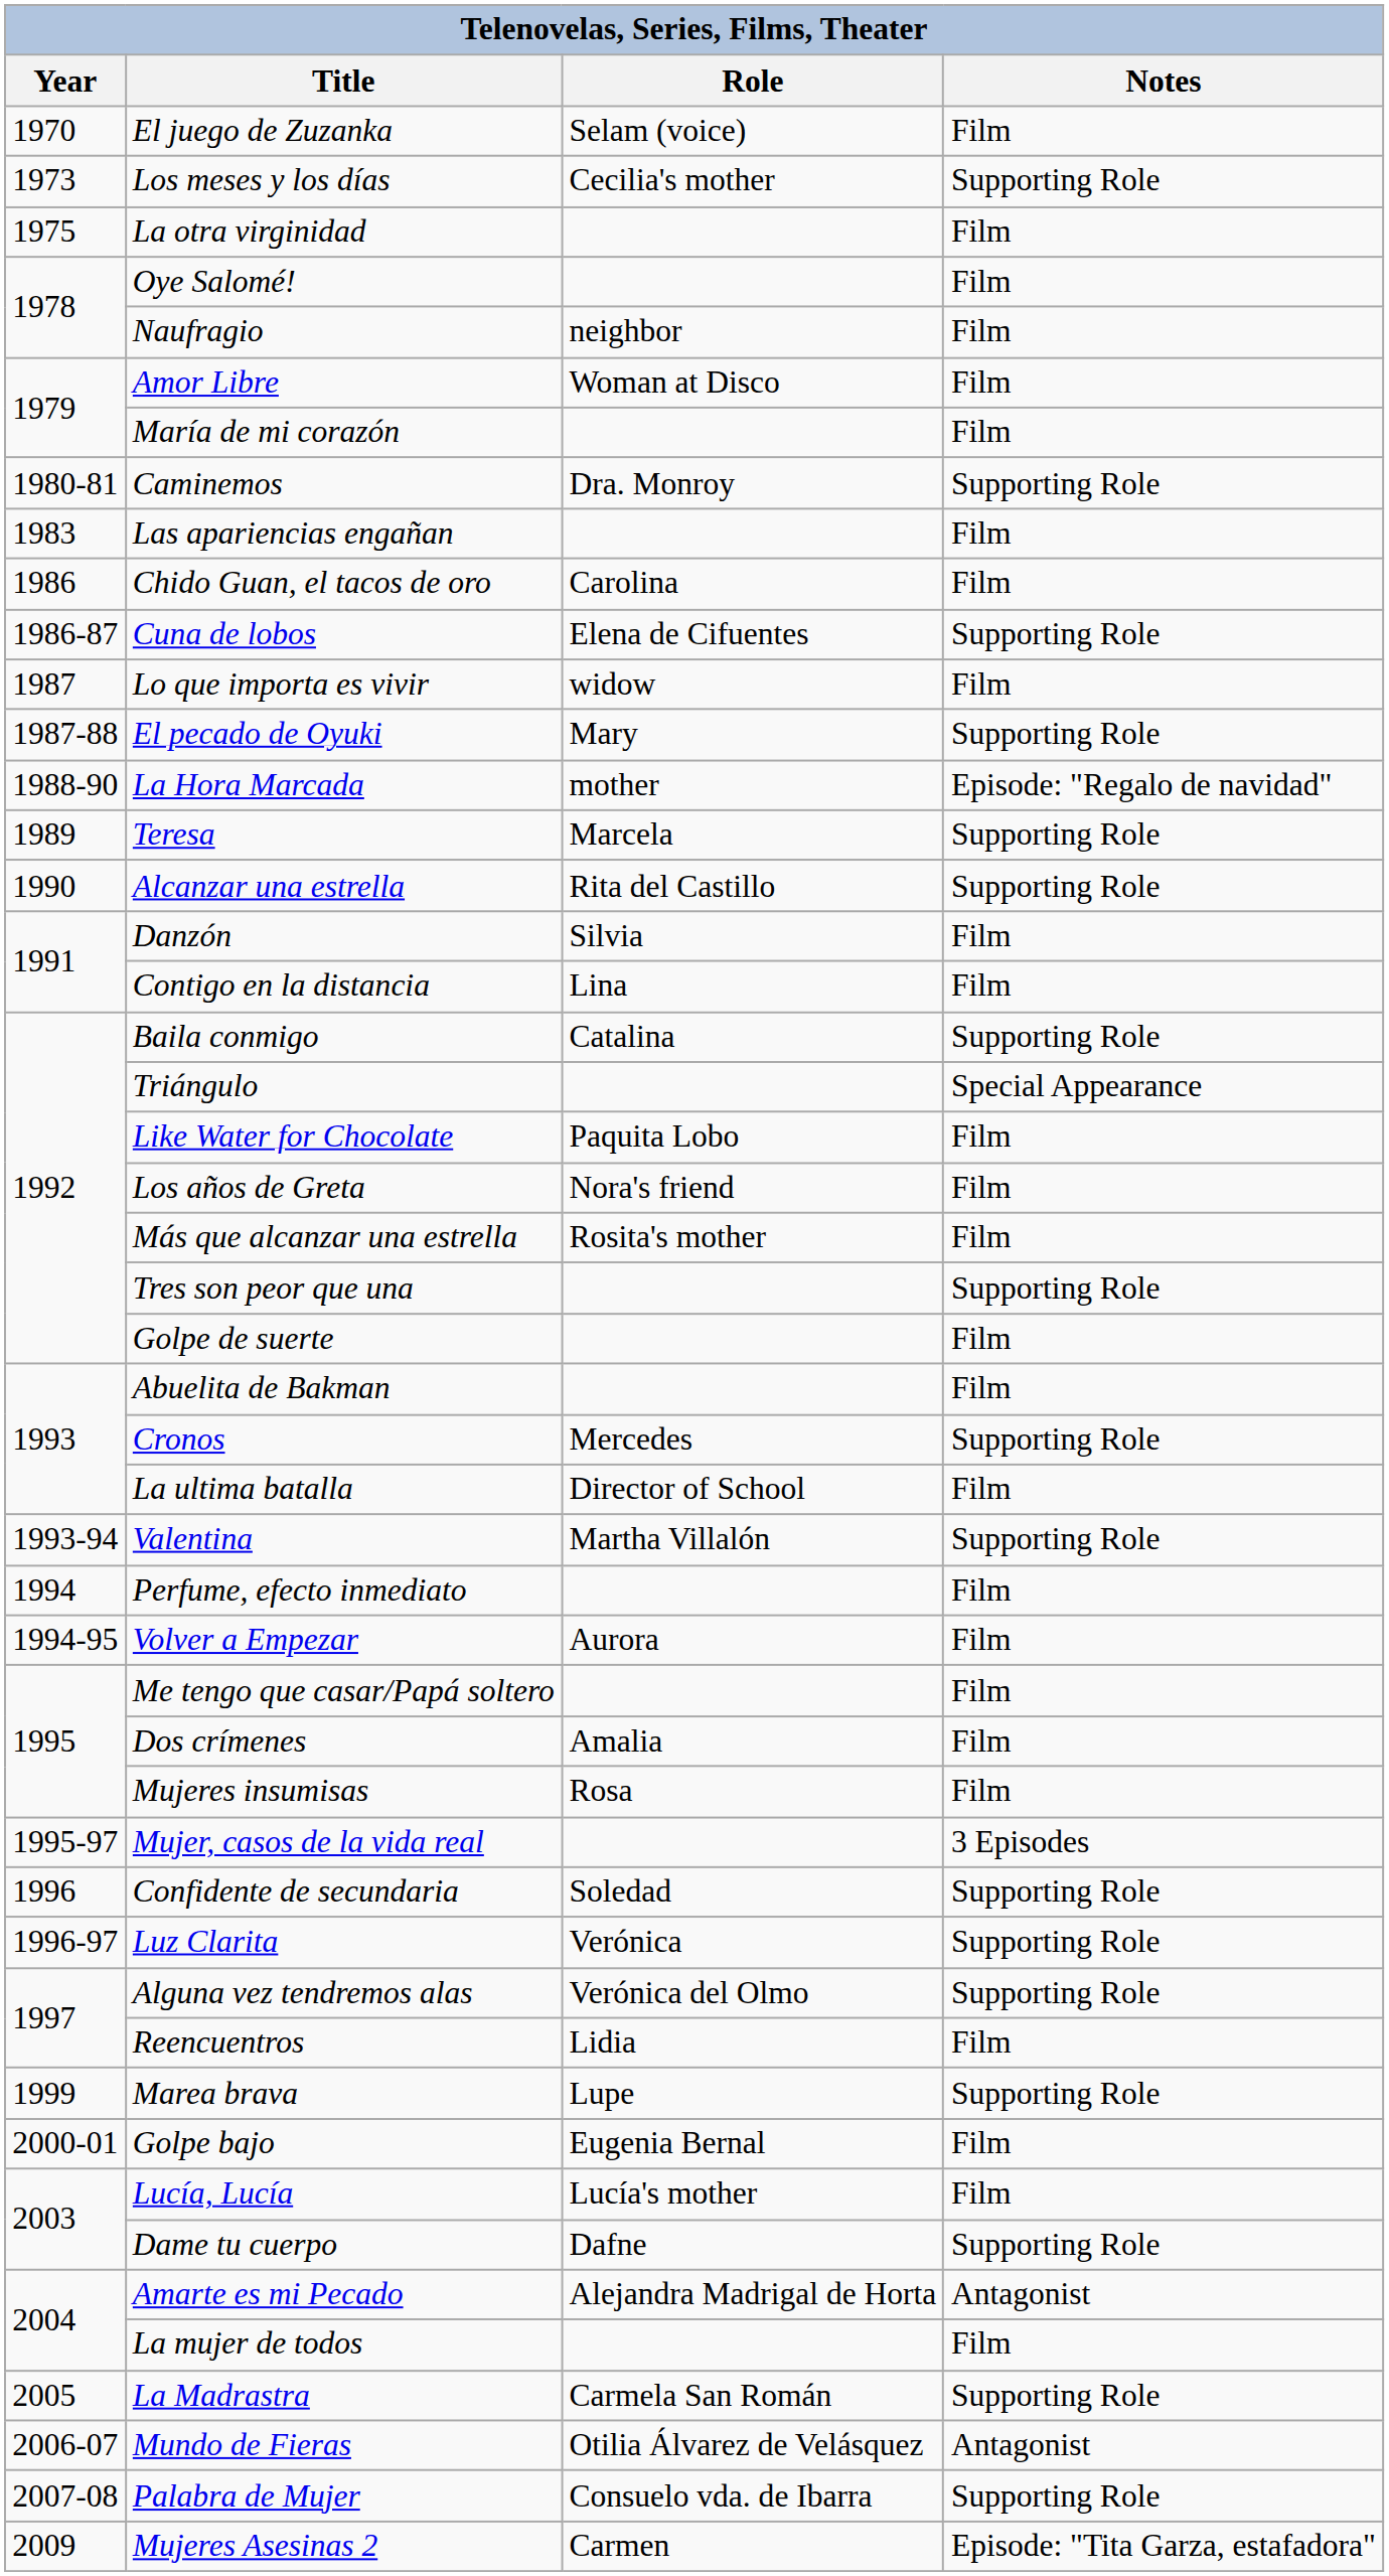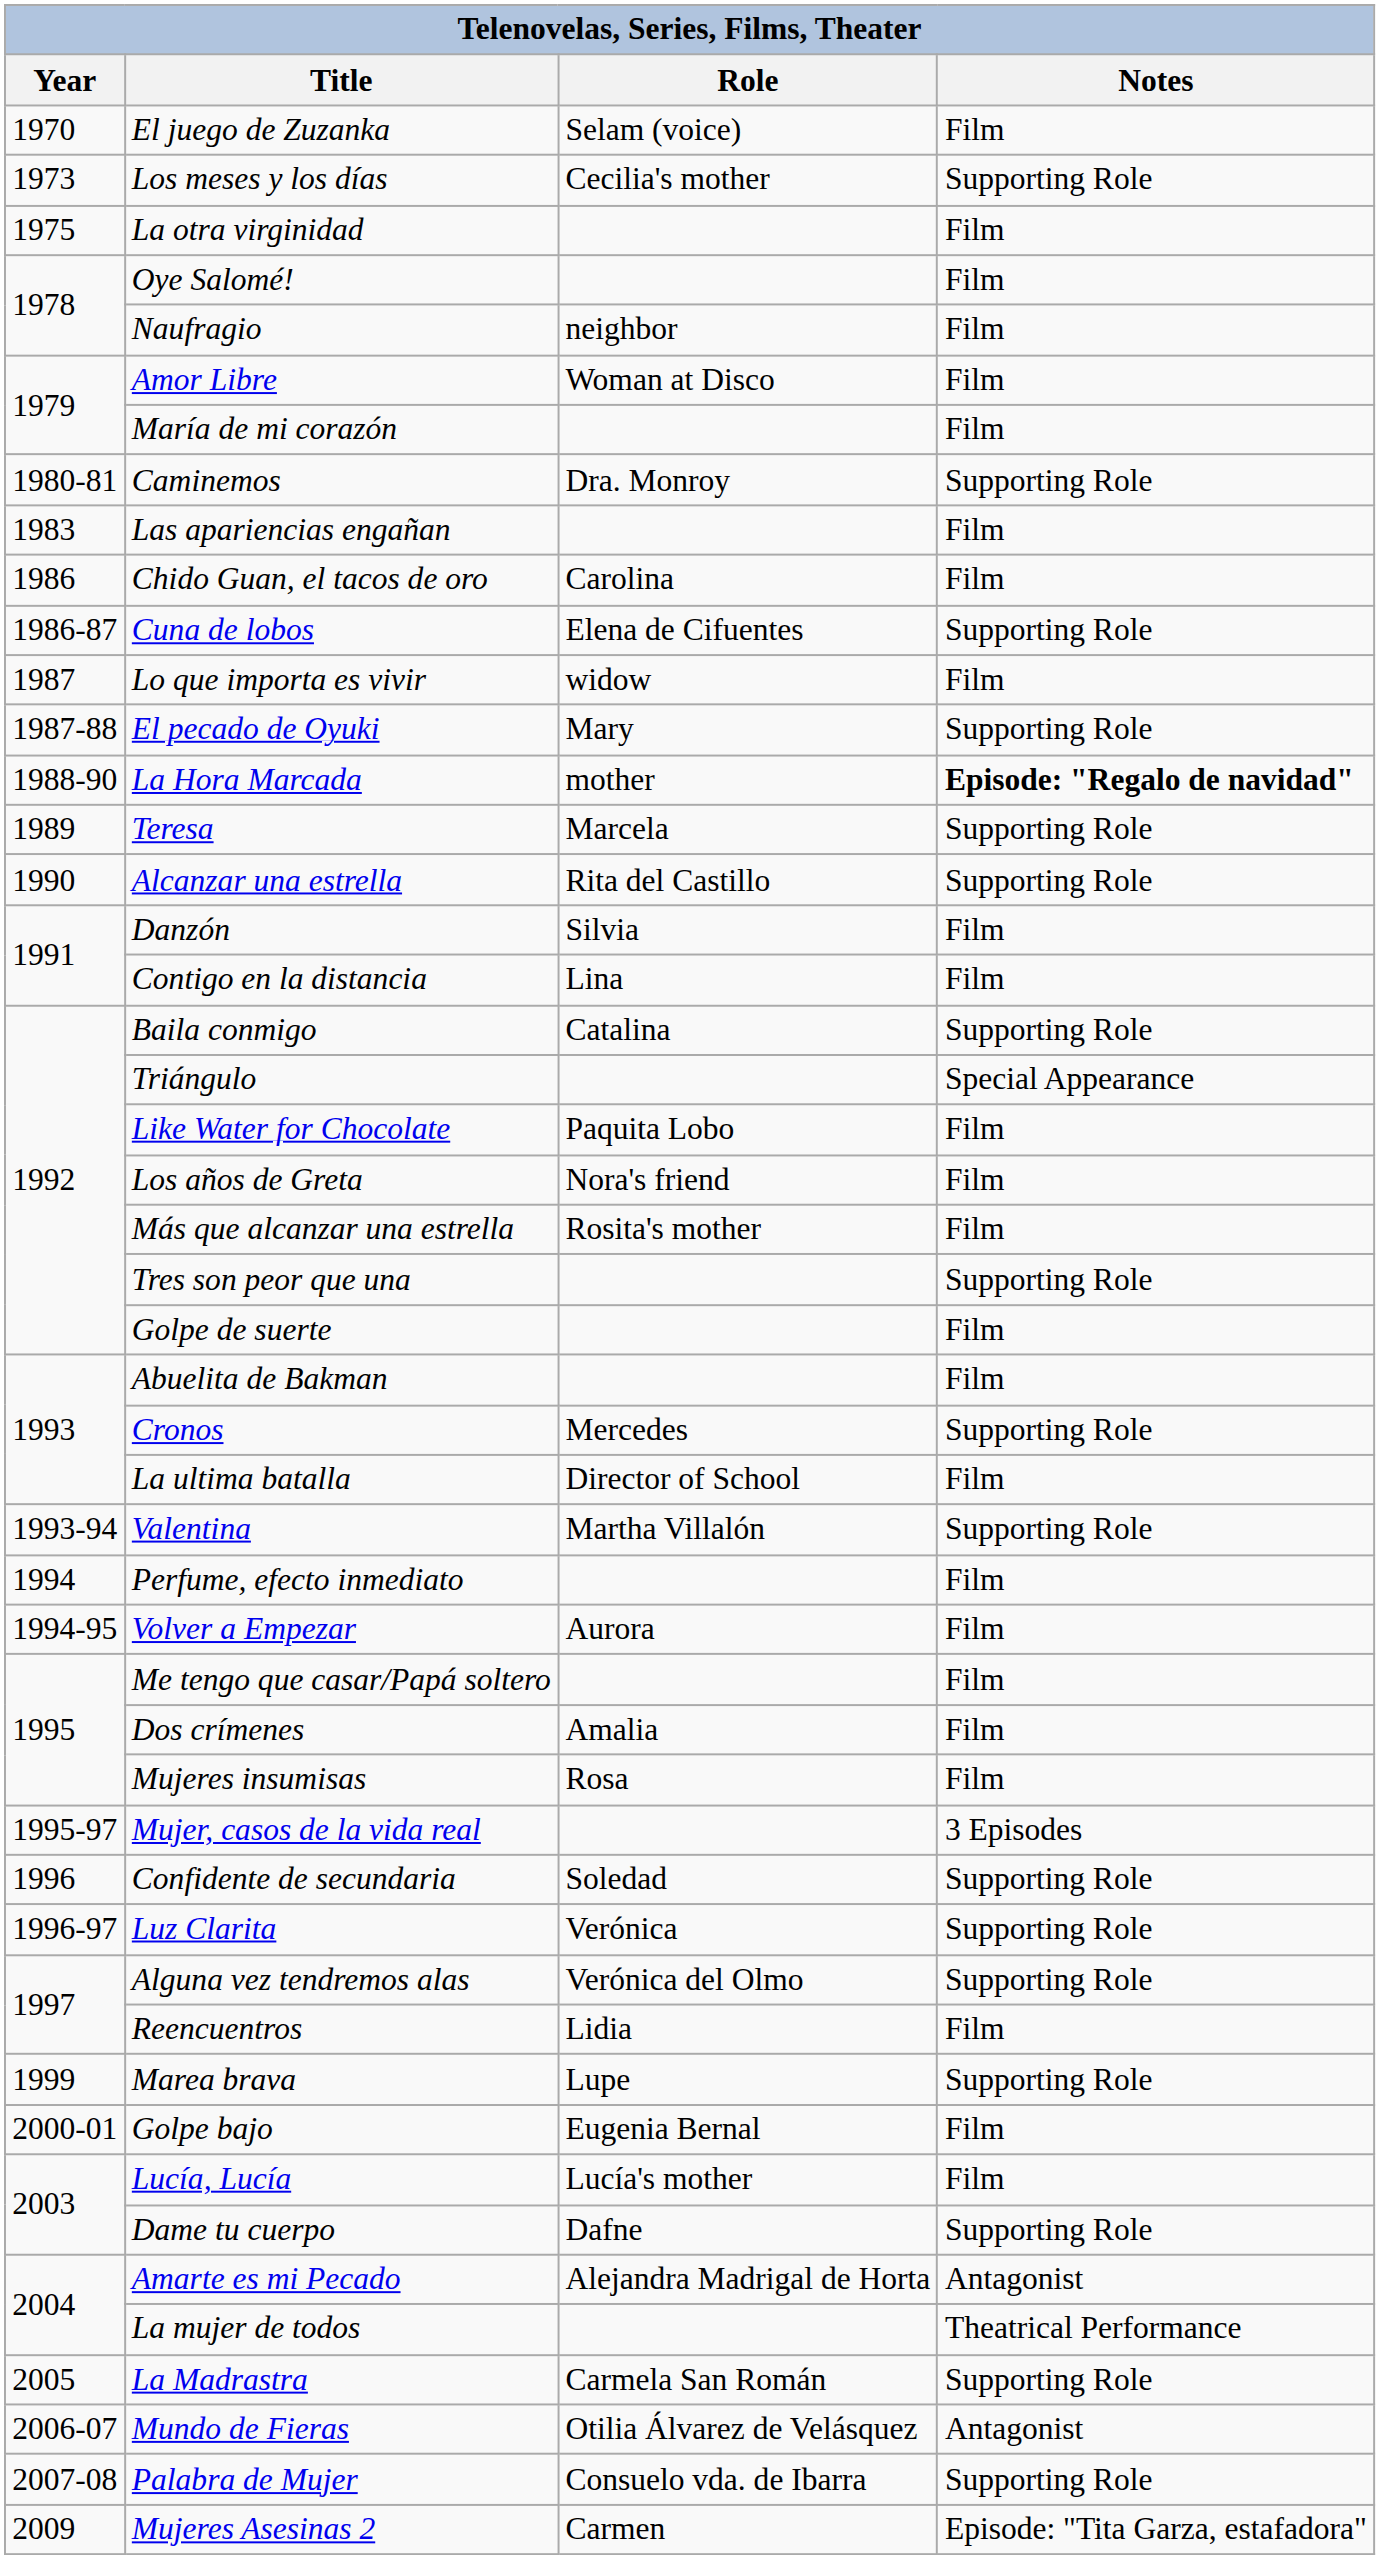 <table class="wikitable">
 <tr>
 <th colspan="5" style="background:LightSteelBlue;">Telenovelas, Series, Films, Theater</th>
 </tr>
 <tr>
 <th>Year</th>
 <th>Title</th>
 <th>Role</th>
 <th>Notes</th>
 </tr>
 <tr>
 <td>1970</td>
 <td><em>El juego de Zuzanka </em></td>
 <td>Selam (voice)</td>
 <td>Film</td>
 </tr>
 <tr>
 <td>1973</td>
 <td><em>Los meses y los días </em></td>
 <td>Cecilia's mother</td>
 <td>Supporting Role</td>
 </tr>
 <tr>
 <td>1975</td>
 <td><em>La otra virginidad </em></td>
 <td></td>
 <td>Film</td>
 </tr>
 <tr>
 <td rowspan=2>1978</td>
 <td><em>Oye Salomé! </em></td>
 <td></td>
 <td>Film</td>
 </tr>
 <tr>
 <td><em>Naufragio</em></td>
 <td>neighbor</td>
 <td>Film</td>
 </tr>
 <tr>
 <td rowspan=2>1979</td>
 <td><em><a href='#'>Amor Libre</a></em></td>
 <td>Woman at Disco</td>
 <td>Film</td>
 </tr>
 <tr>
 <td><em>María de mi corazón </em></td>
 <td></td>
 <td>Film</td>
 </tr>
 <tr>
 <td>1980-81</td>
 <td><em>Caminemos</em></td>
 <td>Dra. Monroy</td>
 <td>Supporting Role</td>
 </tr>
 <tr>
 <td>1983</td>
 <td><em>Las apariencias engañan </em></td>
 <td></td>
 <td>Film</td>
 </tr>
 <tr>
 <td>1986</td>
 <td><em>Chido Guan, el tacos de oro </em></td>
 <td>Carolina</td>
 <td>Film</td>
 </tr>
 <tr>
 <td>1986-87</td>
 <td><em><a href='#'>Cuna de lobos</a></em></td>
 <td>Elena de Cifuentes</td>
 <td>Supporting Role</td>
 </tr>
 <tr>
 <td>1987</td>
 <td><em>Lo que importa es vivir </em></td>
 <td>widow</td>
 <td>Film</td>
 </tr>
 <tr>
 <td>1987-88</td>
 <td><em><a href='#'>El pecado de Oyuki</a></em></td>
 <td>Mary</td>
 <td>Supporting Role</td>
 </tr>
 <tr>
 <td>1988-90</td>
 <td><em><a href='#'>La Hora Marcada</a></em></td>
 <td>mother</td>
-<td>Episode: "Regalo de navidad"</td>
+<td><strong>Episode: "Regalo de navidad"</strong></td>
 </tr>
 <tr>
 <td>1989</td>
 <td><em><a href='#'>Teresa</a></em></td>
 <td>Marcela</td>
 <td>Supporting Role</td>
 </tr>
 <tr>
 <td>1990</td>
 <td><em><a href='#'>Alcanzar una estrella</a></em></td>
 <td>Rita del Castillo</td>
 <td>Supporting Role</td>
 </tr>
 <tr>
 <td rowspan=2>1991</td>
 <td><em>Danzón </em></td>
 <td>Silvia</td>
 <td>Film</td>
 </tr>
 <tr>
 <td><em>Contigo en la distancia</em></td>
 <td>Lina</td>
 <td>Film</td>
 </tr>
 <tr>
 <td rowspan=7>1992</td>
 <td><em>Baila conmigo</em></td>
 <td>Catalina</td>
 <td>Supporting Role</td>
 </tr>
 <tr>
 <td><em>Triángulo</em></td>
 <td></td>
 <td>Special Appearance</td>
 </tr>
 <tr>
 <td><em><a href='#'>Like Water for Chocolate</a></em></td>
 <td>Paquita Lobo</td>
 <td>Film</td>
 </tr>
 <tr>
 <td><em>Los años de Greta </em></td>
 <td>Nora's friend</td>
 <td>Film</td>
 </tr>
 <tr>
 <td><em>Más que alcanzar una estrella </em></td>
 <td>Rosita's mother</td>
 <td>Film</td>
 </tr>
 <tr>
 <td><em>Tres son peor que una </em></td>
 <td></td>
 <td>Supporting Role</td>
 </tr>
 <tr>
 <td><em>Golpe de suerte</em></td>
 <td></td>
 <td>Film</td>
 </tr>
 <tr>
 <td rowspan=3>1993</td>
 <td><em>Abuelita de Bakman</em></td>
 <td></td>
 <td>Film</td>
 </tr>
 <tr>
 <td><em><a href='#'>Cronos</a></em></td>
 <td>Mercedes</td>
 <td>Supporting Role</td>
 </tr>
 <tr>
 <td><em>La ultima batalla </em></td>
 <td>Director of School</td>
 <td>Film</td>
 </tr>
 <tr>
 <td>1993-94</td>
 <td><em><a href='#'>Valentina</a></em></td>
 <td>Martha Villalón</td>
 <td>Supporting Role</td>
 </tr>
 <tr>
 <td>1994</td>
 <td><em>Perfume, efecto inmediato </em></td>
 <td></td>
 <td>Film</td>
 </tr>
 <tr>
 <td>1994-95</td>
 <td><em><a href='#'>Volver a Empezar</a></em></td>
 <td>Aurora</td>
 <td>Film</td>
 </tr>
 <tr>
 <td rowspan=3>1995</td>
 <td><em>Me tengo que casar/Papá soltero</em></td>
 <td></td>
 <td>Film</td>
 </tr>
 <tr>
 <td><em>Dos crímenes</em></td>
 <td>Amalia</td>
 <td>Film</td>
 </tr>
 <tr>
 <td><em>Mujeres insumisas</em></td>
 <td>Rosa</td>
 <td>Film</td>
 </tr>
 <tr>
 <td>1995-97</td>
 <td><em><a href='#'>Mujer, casos de la vida real</a></em></td>
 <td></td>
 <td>3 Episodes</td>
 </tr>
 <tr>
 <td>1996</td>
 <td><em>Confidente de secundaria</em></td>
 <td>Soledad</td>
 <td>Supporting Role</td>
 </tr>
 <tr>
 <td>1996-97</td>
 <td><em><a href='#'>Luz Clarita</a></em></td>
 <td>Verónica</td>
 <td>Supporting Role</td>
 </tr>
 <tr>
 <td rowspan=2>1997</td>
 <td><em>Alguna vez tendremos alas</em></td>
 <td>Verónica del Olmo</td>
 <td>Supporting Role</td>
 </tr>
 <tr>
 <td><em>Reencuentros</em></td>
 <td>Lidia</td>
 <td>Film</td>
 </tr>
 <tr>
 <td>1999</td>
 <td><em>Marea brava</em></td>
 <td>Lupe</td>
 <td>Supporting Role</td>
 </tr>
 <tr>
 <td>2000-01</td>
 <td><em>Golpe bajo</em></td>
 <td>Eugenia Bernal</td>
 <td>Film</td>
 </tr>
 <tr>
 <td rowspan=2>2003</td>
 <td><em><a href='#'>Lucía, Lucía</a></em></td>
 <td>Lucía's mother</td>
 <td>Film</td>
 </tr>
 <tr>
 <td><em>Dame tu cuerpo</em></td>
 <td>Dafne</td>
 <td>Supporting Role</td>
 </tr>
 <tr>
 <td rowspan=2>2004</td>
 <td><em><a href='#'>Amarte es mi Pecado</a></em></td>
 <td>Alejandra Madrigal de Horta</td>
 <td>Antagonist</td>
 </tr>
 <tr>
 <td><em>La mujer de todos </em></td>
 <td></td>
-<td>Film</td>
+<td>Theatrical Performance</td>
 </tr>
 <tr>
 <td>2005</td>
 <td><em><a href='#'>La Madrastra</a></em></td>
 <td>Carmela San Román</td>
 <td>Supporting Role</td>
 </tr>
 <tr>
 <td>2006-07</td>
 <td><em><a href='#'>Mundo de Fieras</a></em></td>
 <td>Otilia Álvarez de Velásquez</td>
 <td>Antagonist</td>
 </tr>
 <tr>
 <td>2007-08</td>
 <td><em><a href='#'>Palabra de Mujer</a></em></td>
 <td>Consuelo vda. de Ibarra</td>
 <td>Supporting Role</td>
 </tr>
 <tr>
 <td>2009</td>
 <td><em><a href='#'>Mujeres Asesinas 2</a></em></td>
 <td>Carmen</td>
 <td>Episode: "Tita Garza, estafadora"</td>
 </tr>
 </table>
